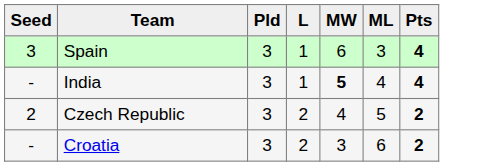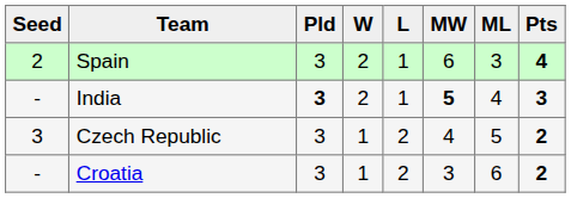 <table style=border-collapse:collapse border=1 cellspacing=0 cellpadding=5>
 <tr align=center bgcolor=#efefef>
 <th width=20>Seed</th>
 <th width=165>Team</th>
 <th width=20>Pld</th>
+<th width=20>W</th>
 <th width=20>L</th>
 <th width=20>MW</th>
 <th width=20>ML</th>
 <th width=20>Pts</th>
 </tr>
 <tr align=center style="background:#ccffcc;">
-<td style="text-align:center;">3</td>
+<td style="text-align:center;">2</td>
 <td align="left">  Spain</td>
 <td>3</td>
+<td>2</td>
 <td>1</td>
 <td>6</td>
 <td>3</td>
 <td><strong>4</strong></td>
 </tr>
 <tr align=center style="background:#f5f5f5;">
 <td style="text-align:center;">-</td>
 <td align="left"> India</td>
-<td>3</td>
+<td><strong>3</strong></td>
+<td>2</td>
 <td>1</td>
 <td><strong>5</strong></td>
 <td>4</td>
-<td><strong>4</strong></td>
+<td><strong>3</strong></td>
 </tr>
 <tr align=center style="background:#f5f5f5;">
-<td style="text-align:center;">2</td>
+<td style="text-align:center;">3</td>
 <td align="left"> Czech Republic</td>
 <td>3</td>
+<td>1</td>
 <td>2</td>
 <td>4</td>
 <td>5</td>
 <td><strong>2</strong></td>
 </tr>
 <tr align=center style="background:#f5f5f5;">
 <td style="text-align:center;">-</td>
 <td align="left"> <a href='#'>Croatia</a></td>
 <td>3</td>
+<td>1</td>
 <td>2</td>
 <td>3</td>
 <td>6</td>
 <td><strong>2</strong></td>
 </tr>
 </table>
